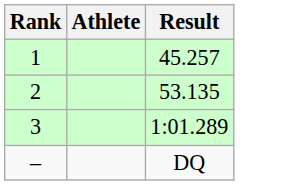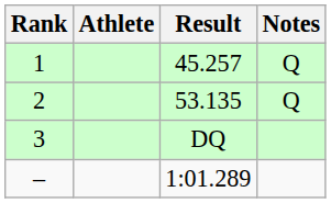 <table class="wikitable" style="text-align:center">
 <tr>
 <th>Rank</th>
 <th>Athlete</th>
 <th>Result</th>
+<th>Notes</th>
 </tr>
 <tr bgcolor=ccffcc>
 <td>1</td>
 <td align=left></td>
 <td>45.257</td>
+<td>Q</td>
 </tr>
 <tr bgcolor=ccffcc>
 <td>2</td>
 <td align=left></td>
 <td>53.135</td>
+<td>Q</td>
 </tr>
 <tr bgcolor=ccffcc>
 <td>3</td>
 <td align=left></td>
-<td>1:01.289</td>
+<td>DQ</td>
+<td></td>
 </tr>
 <tr>
 <td>–</td>
 <td align=left></td>
-<td>DQ</td>
+<td>1:01.289</td>
+<td></td>
 </tr>
 </table>
